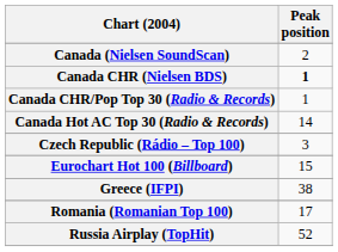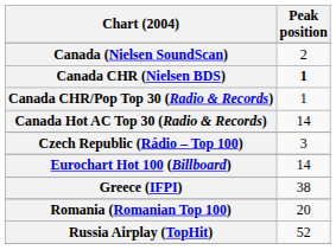 <table class="wikitable sortable plainrowheaders" style="text-align:center">
 <tr>
 <th scope="col">Chart (2004)</th>
 <th scope="col">Peak<br>position</th>
 </tr>
 <tr>
 </tr>
 <tr>
 </tr>
 <tr>
 </tr>
 <tr>
 </tr>
 <tr>
 </tr>
 <tr>
 <th scope="row">Canada (<a href='#'>Nielsen SoundScan</a>)</th>
 <td>2</td>
 </tr>
 <tr>
 <th scope="row">Canada CHR (<a href='#'>Nielsen BDS</a>)</th>
 <td><strong>1</strong></td>
 </tr>
 <tr>
 <th scope="row">Canada CHR/Pop Top 30 (<em><a href='#'>Radio & Records</a></em>)</th>
 <td>1</td>
 </tr>
 <tr>
 <th scope="row">Canada Hot AC Top 30 (<em>Radio & Records</em>)</th>
 <td>14</td>
 </tr>
 <tr>
 </tr>
 <tr>
 <th scope="row">Czech Republic (<a href='#'>Rádio – Top 100</a>)</th>
 <td>3</td>
 </tr>
 <tr>
 </tr>
 <tr>
 <th scope="row"><a href='#'>Eurochart Hot 100</a> (<em><a href='#'>Billboard</a></em>)</th>
-<td>15</td>
+<td>14</td>
 </tr>
 <tr>
 </tr>
 <tr>
 </tr>
 <tr>
 <th scope="row">Greece (<a href='#'>IFPI</a>)</th>
 <td>38</td>
 </tr>
 <tr>
 </tr>
 <tr>
 </tr>
 <tr>
 </tr>
 <tr>
 </tr>
 <tr>
 </tr>
 <tr>
 </tr>
 <tr>
 </tr>
 <tr>
 <th scope="row">Romania (<a href='#'>Romanian Top 100</a>)</th>
-<td>17</td>
+<td>20</td>
 </tr>
 <tr>
 <th scope="row">Russia Airplay (<a href='#'>TopHit</a>)</th>
 <td>52</td>
 </tr>
 <tr>
 </tr>
 <tr>
 </tr>
 <tr>
 </tr>
 <tr>
 </tr>
 <tr>
 </tr>
 <tr>
 </tr>
 <tr>
 </tr>
 <tr>
 </tr>
 </table>
